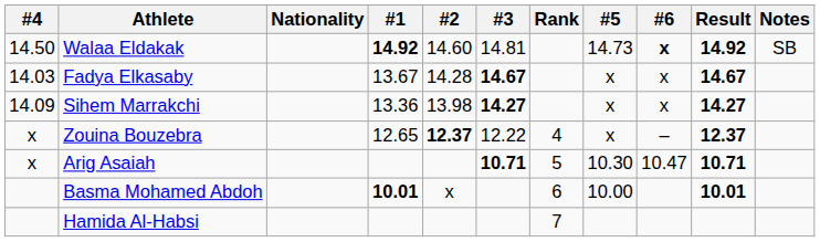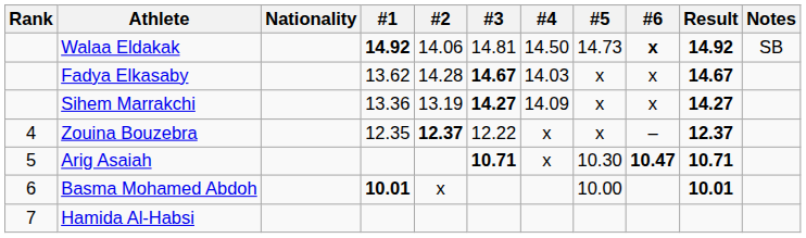 <table class="wikitable sortable" style="text-align:center">
 <tr>
-<th>#4</th>
+<th>Rank</th>
 <th>Athlete</th>
 <th>Nationality</th>
 <th>#1</th>
 <th>#2</th>
 <th>#3</th>
-<th>Rank</th>
+<th>#4</th>
 <th>#5</th>
 <th>#6</th>
 <th>Result</th>
 <th>Notes</th>
 </tr>
 <tr>
-<td>14.50</td>
+<td></td>
 <td align="left"><a href='#'>Walaa Eldakak</a></td>
 <td align=left></td>
 <td><strong>14.92</strong></td>
-<td>14.60</td>
+<td>14.06</td>
 <td>14.81</td>
-<td></td>
+<td>14.50</td>
 <td>14.73</td>
 <td><strong>x</strong></td>
 <td><strong>14.92</strong></td>
 <td>SB</td>
 </tr>
 <tr>
-<td>14.03</td>
+<td></td>
 <td align="left"><a href='#'>Fadya Elkasaby</a></td>
 <td align=left></td>
-<td>13.67</td>
+<td>13.62</td>
 <td>14.28</td>
 <td><strong>14.67</strong></td>
-<td></td>
+<td>14.03</td>
 <td>x</td>
 <td>x</td>
 <td><strong>14.67</strong></td>
 <td></td>
 </tr>
 <tr>
-<td>14.09</td>
+<td></td>
 <td align="left"><a href='#'>Sihem Marrakchi</a></td>
 <td align=left></td>
 <td>13.36</td>
-<td>13.98</td>
+<td>13.19</td>
 <td><strong>14.27</strong></td>
-<td></td>
+<td>14.09</td>
 <td>x</td>
 <td>x</td>
 <td><strong>14.27</strong></td>
 <td></td>
 </tr>
 <tr>
-<td>x</td>
+<td>4</td>
 <td align="left"><a href='#'>Zouina Bouzebra</a></td>
 <td align=left></td>
-<td>12.65</td>
+<td>12.35</td>
 <td><strong>12.37</strong></td>
 <td>12.22</td>
-<td>4</td>
+<td>x</td>
 <td>x</td>
 <td>–</td>
 <td><strong>12.37</strong></td>
 <td></td>
 </tr>
 <tr>
-<td>x</td>
+<td>5</td>
 <td align="left"><a href='#'>Arig Asaiah</a></td>
 <td align=left></td>
 <td></td>
 <td></td>
 <td><strong>10.71</strong></td>
-<td>5</td>
+<td>x</td>
 <td>10.30</td>
-<td>10.47</td>
+<td><strong>10.47</strong></td>
 <td><strong>10.71</strong></td>
 <td></td>
 </tr>
 <tr>
-<td></td>
+<td>6</td>
 <td align="left"><a href='#'>Basma Mohamed Abdoh</a></td>
 <td align=left></td>
 <td><strong>10.01</strong></td>
 <td>x</td>
 <td></td>
-<td>6</td>
+<td></td>
 <td>10.00</td>
 <td></td>
 <td><strong>10.01</strong></td>
 <td></td>
 </tr>
 <tr>
-<td></td>
+<td>7</td>
 <td align="left"><a href='#'>Hamida Al-Habsi</a></td>
 <td align=left></td>
 <td><strong></strong></td>
 <td></td>
 <td></td>
-<td>7</td>
+<td></td>
 <td></td>
 <td></td>
 <td><strong></strong></td>
 <td></td>
 </tr>
 </table>
